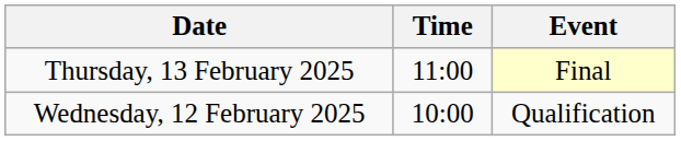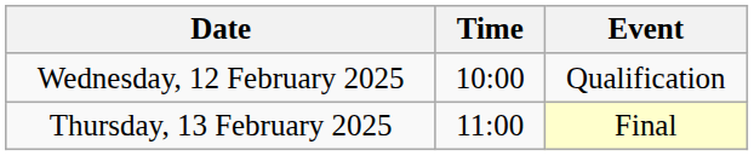 <table class = "wikitable" style="text-align:center;">
 <tr>
 <th width=220>Date</th>
 <th width=50>Time</th>
 <th width=100>Event</th>
 </tr>
 <tr>
+<td>Wednesday, 12 February 2025</td>
+<td>10:00</td>
+<td>Qualification</td>
+</tr>
+<tr>
 <td>Thursday, 13 February 2025</td>
 <td>11:00</td>
 <td bgcolor=ffffcc>Final</td>
 </tr>
-<tr>
-<td>Wednesday, 12 February 2025</td>
-<td>10:00</td>
-<td>Qualification</td>
-</tr>
 </table>
